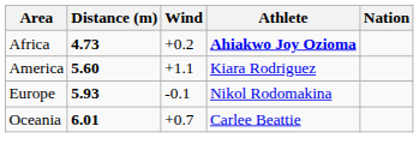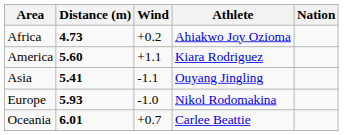 <table class="wikitable">
 <tr>
 <th>Area</th>
 <th>Distance (m)</th>
 <th>Wind</th>
 <th>Athlete</th>
 <th>Nation</th>
 </tr>
 <tr>
 <td>Africa</td>
 <td><strong>4.73</strong></td>
 <td>+0.2</td>
-<td><strong><a href='#'>Ahiakwo Joy Ozioma</a></strong></td>
+<td><a href='#'>Ahiakwo Joy Ozioma</a></td>
 <td></td>
 </tr>
 <tr>
 <td>America</td>
 <td><strong>5.60</strong></td>
 <td>+1.1</td>
 <td><a href='#'>Kiara Rodriguez</a></td>
 <td></td>
 </tr>
 <tr>
+<td>Asia</td>
+<td><strong>5.41</strong></td>
+<td>-1.1</td>
+<td><a href='#'>Ouyang Jingling</a></td>
+<td></td>
+</tr>
+<tr>
 <td>Europe</td>
 <td><strong>5.93</strong></td>
-<td>-0.1</td>
+<td>-1.0</td>
 <td><a href='#'>Nikol Rodomakina</a></td>
 <td></td>
 </tr>
 <tr>
 <td>Oceania</td>
 <td><strong>6.01</strong> </td>
 <td>+0.7</td>
 <td><a href='#'>Carlee Beattie</a></td>
 <td></td>
 </tr>
 </table>
